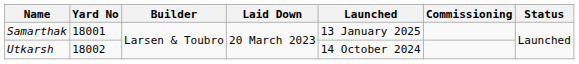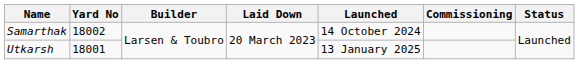 <table class="wikitable">
 <tr>
 <th>Name</th>
 <th><strong>Yard No</strong></th>
 <th>Builder</th>
 <th>Laid Down</th>
 <th><strong>Launched</strong></th>
 <th><strong>Commissioning</strong></th>
 <th><strong>Status</strong></th>
 </tr>
 <tr>
 <td><em>Samarthak</em></td>
-<td>18001</td>
+<td>18002</td>
 <td rowspan="2">Larsen & Toubro</td>
 <td rowspan="2">20 March 2023</td>
-<td>13 January 2025</td>
+<td>14 October 2024</td>
 <td></td>
 <td rowspan="2">Launched</td>
 </tr>
 <tr>
 <td><em>Utkarsh</em></td>
-<td>18002</td>
-<td>14 October 2024</td>
+<td>18001</td>
+<td>13 January 2025</td>
 <td></td>
 </tr>
 </table>
